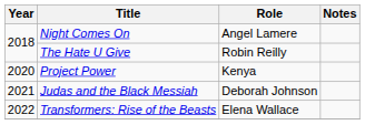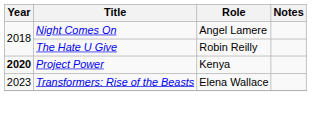 <table class="wikitable sortable">
 <tr>
 <th>Year</th>
 <th>Title</th>
 <th>Role</th>
 <th class="unsortable">Notes</th>
 </tr>
 <tr>
 <td rowspan=2>2018</td>
 <td><em><a href='#'>Night Comes On</a></em></td>
 <td>Angel Lamere</td>
 <td></td>
 </tr>
 <tr>
 <td><em><a href='#'>The Hate U Give</a></em></td>
 <td>Robin Reilly</td>
 <td></td>
 </tr>
 <tr>
-<td>2020</td>
+<td><strong>2020</strong></td>
 <td><em><a href='#'>Project Power</a></em></td>
 <td>Kenya</td>
 <td></td>
 </tr>
 <tr>
-<td>2021</td>
-<td><em><a href='#'>Judas and the Black Messiah</a></em></td>
-<td>Deborah Johnson</td>
-<td></td>
-</tr>
-<tr>
-<td>2022</td>
+<td>2023</td>
 <td><em><a href='#'>Transformers: Rise of the Beasts</a></em></td>
 <td>Elena Wallace</td>
 <td></td>
 </tr>
 <tr>
 </tr>
 </table>
